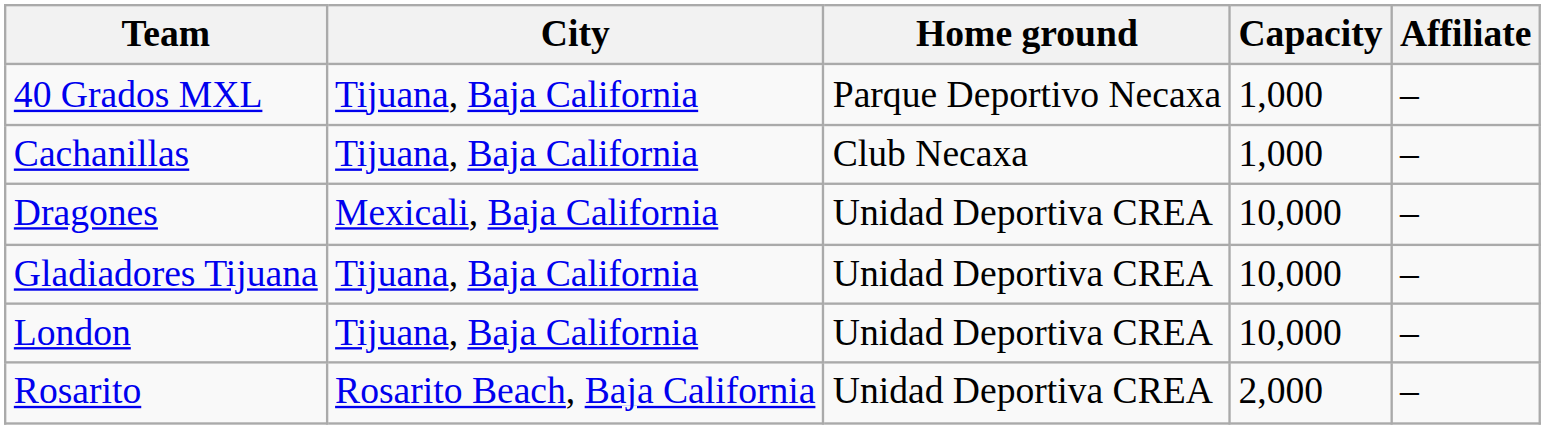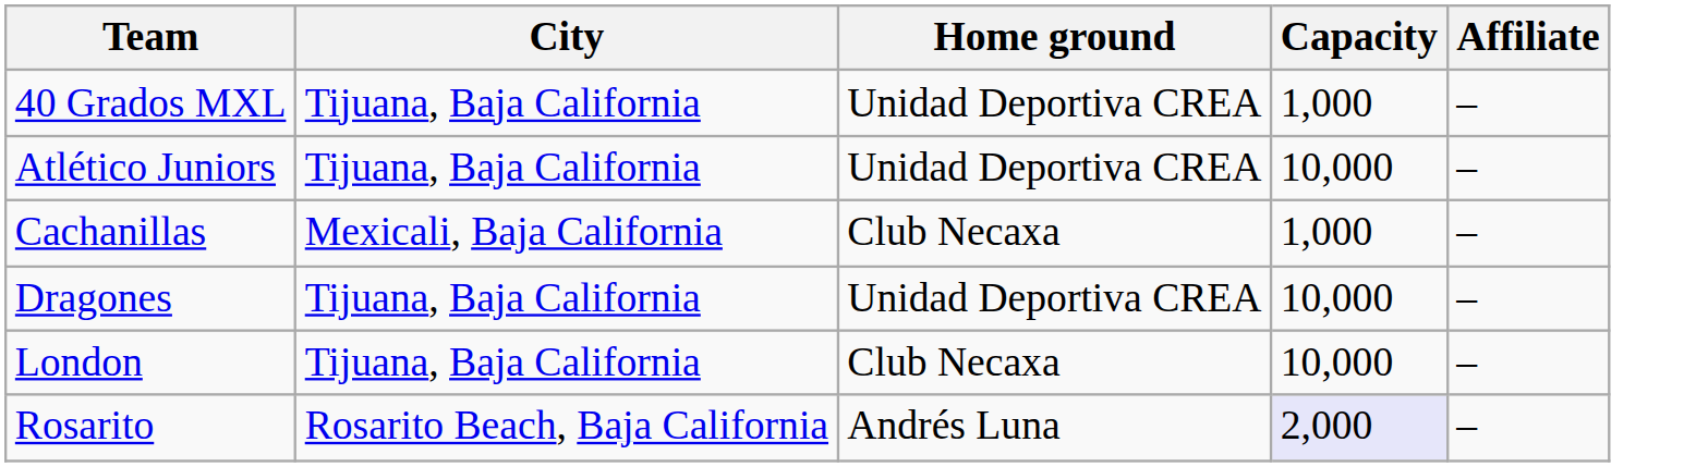 <table class="wikitable sortable">
 <tr>
 <th>Team</th>
 <th>City</th>
 <th>Home ground</th>
 <th>Capacity</th>
 <th>Affiliate</th>
 </tr>
 <tr>
 <td><a href='#'>40 Grados MXL</a></td>
 <td><a href='#'>Tijuana</a>, <a href='#'>Baja California</a></td>
-<td>Parque Deportivo Necaxa</td>
+<td>Unidad Deportiva CREA</td>
 <td>1,000</td>
 <td>–</td>
 </tr>
 <tr>
+<td><a href='#'>Atlético Juniors</a></td>
+<td><a href='#'>Tijuana</a>, <a href='#'>Baja California</a></td>
+<td>Unidad Deportiva CREA</td>
+<td>10,000</td>
+<td>–</td>
+</tr>
+<tr>
 <td><a href='#'>Cachanillas</a></td>
-<td><a href='#'>Tijuana</a>, <a href='#'>Baja California</a></td>
+<td><a href='#'>Mexicali</a>, <a href='#'>Baja California</a></td>
 <td>Club Necaxa</td>
 <td>1,000</td>
 <td>–</td>
 </tr>
 <tr>
 <td><a href='#'>Dragones</a></td>
-<td><a href='#'>Mexicali</a>, <a href='#'>Baja California</a></td>
-<td>Unidad Deportiva CREA</td>
-<td>10,000</td>
-<td>–</td>
-</tr>
-<tr>
-<td><a href='#'>Gladiadores Tijuana</a></td>
 <td><a href='#'>Tijuana</a>, <a href='#'>Baja California</a></td>
 <td>Unidad Deportiva CREA</td>
 <td>10,000</td>
 <td>–</td>
 </tr>
 <tr>
 <td><a href='#'>London</a></td>
 <td><a href='#'>Tijuana</a>, <a href='#'>Baja California</a></td>
-<td>Unidad Deportiva CREA</td>
+<td>Club Necaxa</td>
 <td>10,000</td>
 <td>–</td>
 </tr>
 <tr>
 <td><a href='#'>Rosarito</a></td>
 <td><a href='#'>Rosarito Beach</a>, <a href='#'>Baja California</a></td>
-<td>Unidad Deportiva CREA</td>
-<td>2,000</td>
+<td>Andrés Luna</td>
+<td style="background: lavender;">2,000</td>
 <td>–</td>
 </tr>
 </table>
